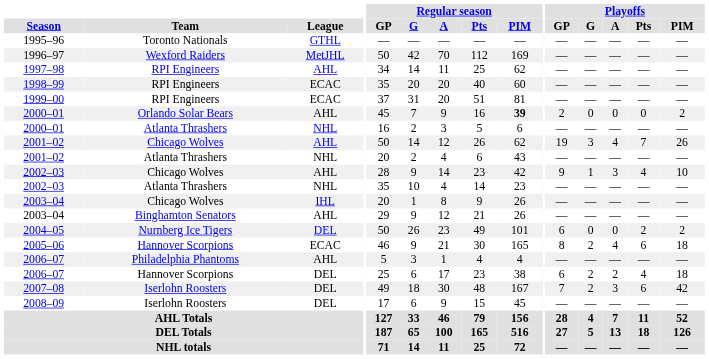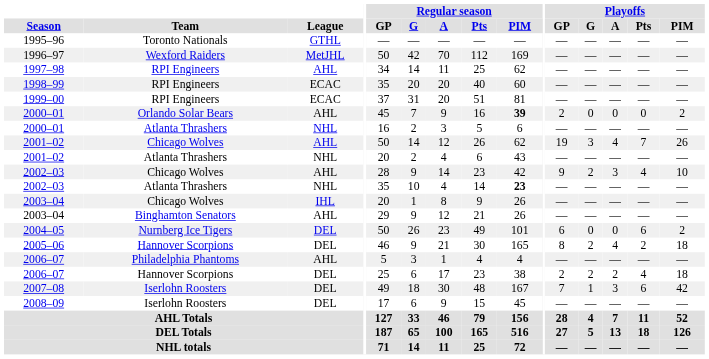 <table border="0" cellpadding="1" cellspacing="0" style="text-align:center; width:60em">
 <tr bgcolor="#e0e0e0">
 <th colspan="3" bgcolor="#ffffff"></th>
 <th rowspan="100" bgcolor="#ffffff"></th>
 <th colspan="5"><a href='#'>Regular season</a></th>
 <th rowspan="100" bgcolor="#ffffff"></th>
 <th colspan="5"><a href='#'>Playoffs</a></th>
 </tr>
 <tr bgcolor="#e0e0e0">
 <th><a href='#'>Season</a></th>
 <th>Team</th>
 <th>League</th>
 <th>GP</th>
 <th><a href='#'>G</a></th>
 <th><a href='#'>A</a></th>
 <th><a href='#'>Pts</a></th>
 <th><a href='#'>PIM</a></th>
 <th>GP</th>
 <th>G</th>
 <th>A</th>
 <th>Pts</th>
 <th>PIM</th>
 </tr>
 <tr>
 <td>1995–96</td>
 <td>Toronto Nationals</td>
 <td><a href='#'>GTHL</a></td>
 <td>—</td>
 <td>—</td>
 <td>—</td>
 <td>—</td>
 <td>—</td>
 <td>—</td>
 <td>—</td>
 <td>—</td>
 <td>—</td>
 <td>—</td>
 </tr>
 <tr bgcolor="#f0f0f0">
 <td>1996–97</td>
 <td><a href='#'>Wexford Raiders</a></td>
 <td><a href='#'>MetJHL</a></td>
 <td>50</td>
 <td>42</td>
 <td>70</td>
 <td>112</td>
 <td>169</td>
 <td>—</td>
 <td>—</td>
 <td>—</td>
 <td>—</td>
 <td>—</td>
 </tr>
 <tr>
 <td><a href='#'>1997–98</a></td>
 <td><a href='#'>RPI Engineers</a></td>
 <td><a href='#'>AHL</a></td>
 <td>34</td>
 <td>14</td>
 <td>11</td>
 <td>25</td>
 <td>62</td>
 <td>—</td>
 <td>—</td>
 <td>—</td>
 <td>—</td>
 <td>—</td>
 </tr>
 <tr bgcolor="#f0f0f0">
 <td><a href='#'>1998–99</a></td>
 <td>RPI Engineers</td>
 <td>ECAC</td>
 <td>35</td>
 <td>20</td>
 <td>20</td>
 <td>40</td>
 <td>60</td>
 <td>—</td>
 <td>—</td>
 <td>—</td>
 <td>—</td>
 <td>—</td>
 </tr>
 <tr>
 <td><a href='#'>1999–00</a></td>
 <td>RPI Engineers</td>
 <td>ECAC</td>
 <td>37</td>
 <td>31</td>
 <td>20</td>
 <td>51</td>
 <td>81</td>
 <td>—</td>
 <td>—</td>
 <td>—</td>
 <td>—</td>
 <td>—</td>
 </tr>
 <tr bgcolor="#f0f0f0">
 <td><a href='#'>2000–01</a></td>
 <td><a href='#'>Orlando Solar Bears</a></td>
 <td>AHL</td>
 <td>45</td>
 <td>7</td>
 <td>9</td>
 <td>16</td>
 <td><strong>39</strong></td>
 <td>2</td>
 <td>0</td>
 <td>0</td>
 <td>0</td>
 <td>2</td>
 </tr>
 <tr>
 <td><a href='#'>2000–01</a></td>
 <td><a href='#'>Atlanta Thrashers</a></td>
 <td><a href='#'>NHL</a></td>
 <td>16</td>
 <td>2</td>
 <td>3</td>
 <td>5</td>
 <td>6</td>
 <td>—</td>
 <td>—</td>
 <td>—</td>
 <td>—</td>
 <td>—</td>
 </tr>
 <tr bgcolor="#f0f0f0">
 <td><a href='#'>2001–02</a></td>
 <td><a href='#'>Chicago Wolves</a></td>
 <td><a href='#'>AHL</a></td>
 <td>50</td>
 <td>14</td>
 <td>12</td>
 <td>26</td>
 <td>62</td>
 <td>19</td>
 <td>3</td>
 <td>4</td>
 <td>7</td>
 <td>26</td>
 </tr>
 <tr>
 <td><a href='#'>2001–02</a></td>
 <td>Atlanta Thrashers</td>
 <td>NHL</td>
 <td>20</td>
 <td>2</td>
 <td>4</td>
 <td>6</td>
 <td>43</td>
 <td>—</td>
 <td>—</td>
 <td>—</td>
 <td>—</td>
 <td>—</td>
 </tr>
 <tr bgcolor="#f0f0f0">
 <td><a href='#'>2002–03</a></td>
 <td>Chicago Wolves</td>
 <td>AHL</td>
 <td>28</td>
 <td>9</td>
 <td>14</td>
 <td>23</td>
 <td>42</td>
 <td>9</td>
-<td>1</td>
+<td>2</td>
 <td>3</td>
 <td>4</td>
 <td>10</td>
 </tr>
 <tr>
 <td><a href='#'>2002–03</a></td>
 <td>Atlanta Thrashers</td>
 <td>NHL</td>
 <td>35</td>
 <td>10</td>
 <td>4</td>
 <td>14</td>
-<td>23</td>
+<td><strong>23</strong></td>
 <td>—</td>
 <td>—</td>
 <td>—</td>
 <td>—</td>
 <td>—</td>
 </tr>
 <tr bgcolor="#f0f0f0">
 <td><a href='#'>2003–04</a></td>
 <td>Chicago Wolves</td>
 <td><a href='#'>IHL</a></td>
 <td>20</td>
 <td>1</td>
 <td>8</td>
 <td>9</td>
 <td>26</td>
 <td>—</td>
 <td>—</td>
 <td>—</td>
 <td>—</td>
 <td>—</td>
 </tr>
 <tr>
 <td>2003–04</td>
 <td><a href='#'>Binghamton Senators</a></td>
 <td>AHL</td>
 <td>29</td>
 <td>9</td>
 <td>12</td>
 <td>21</td>
 <td>26</td>
 <td>—</td>
 <td>—</td>
 <td>—</td>
 <td>—</td>
 <td>—</td>
 </tr>
 <tr bgcolor="#f0f0f0">
 <td><a href='#'>2004–05</a></td>
 <td><a href='#'>Nurnberg Ice Tigers</a></td>
 <td><a href='#'>DEL</a></td>
 <td>50</td>
 <td>26</td>
 <td>23</td>
 <td>49</td>
 <td>101</td>
 <td>6</td>
 <td>0</td>
 <td>0</td>
-<td>2</td>
+<td>6</td>
 <td>2</td>
 </tr>
 <tr>
 <td><a href='#'>2005–06</a></td>
 <td><a href='#'>Hannover Scorpions</a></td>
-<td>ECAC</td>
+<td>DEL</td>
 <td>46</td>
 <td>9</td>
 <td>21</td>
 <td>30</td>
 <td>165</td>
 <td>8</td>
 <td>2</td>
 <td>4</td>
-<td>6</td>
+<td>2</td>
 <td>18</td>
 </tr>
 <tr bgcolor="#f0f0f0">
 <td><a href='#'>2006–07</a></td>
 <td><a href='#'>Philadelphia Phantoms</a></td>
 <td>AHL</td>
 <td>5</td>
 <td>3</td>
 <td>1</td>
 <td>4</td>
 <td>4</td>
 <td>—</td>
 <td>—</td>
 <td>—</td>
 <td>—</td>
 <td>—</td>
 </tr>
 <tr>
 <td><a href='#'>2006–07</a></td>
 <td>Hannover Scorpions</td>
 <td>DEL</td>
 <td>25</td>
 <td>6</td>
 <td>17</td>
 <td>23</td>
 <td>38</td>
-<td>6</td>
+<td>2</td>
 <td>2</td>
 <td>2</td>
 <td>4</td>
 <td>18</td>
 </tr>
 <tr bgcolor="#f0f0f0">
 <td><a href='#'>2007–08</a></td>
 <td><a href='#'>Iserlohn Roosters</a></td>
 <td>DEL</td>
 <td>49</td>
 <td>18</td>
 <td>30</td>
 <td>48</td>
 <td>167</td>
 <td>7</td>
-<td>2</td>
+<td>1</td>
 <td>3</td>
 <td>6</td>
 <td>42</td>
 </tr>
 <tr>
 <td><a href='#'>2008–09</a></td>
 <td>Iserlohn Roosters</td>
 <td>DEL</td>
 <td>17</td>
 <td>6</td>
 <td>9</td>
 <td>15</td>
 <td>45</td>
 <td>—</td>
 <td>—</td>
 <td>—</td>
 <td>—</td>
 <td>—</td>
 </tr>
 <tr bgcolor="#e0e0e0">
 <th colspan="3">AHL Totals</th>
 <th>127</th>
 <th>33</th>
 <th>46</th>
 <th>79</th>
 <th>156</th>
 <th>28</th>
 <th>4</th>
 <th>7</th>
 <th>11</th>
 <th>52</th>
 </tr>
 <tr bgcolor="#e0e0e0">
 <th colspan="3">DEL Totals</th>
 <th>187</th>
 <th>65</th>
 <th>100</th>
 <th>165</th>
 <th>516</th>
 <th>27</th>
 <th>5</th>
 <th>13</th>
 <th>18</th>
 <th>126</th>
 </tr>
 <tr bgcolor="#e0e0e0">
 <th colspan="3">NHL totals</th>
 <th>71</th>
 <th>14</th>
 <th>11</th>
 <th>25</th>
 <th>72</th>
 <th>—</th>
 <th>—</th>
 <th>—</th>
 <th>—</th>
 <th>—</th>
 </tr>
 </table>
